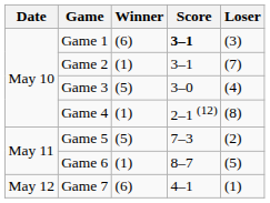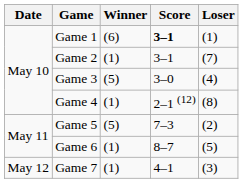 <table class=wikitable>
 <tr>
 <th>Date</th>
 <th>Game</th>
 <th>Winner</th>
 <th>Score</th>
 <th>Loser</th>
 </tr>
 <tr>
 <td rowspan=4>May 10</td>
 <td>Game 1</td>
 <td>(6) </td>
 <td><strong>3–1</strong></td>
-<td>(3) </td>
+<td>(1) </td>
 </tr>
 <tr>
 <td>Game 2</td>
 <td>(1) </td>
 <td>3–1</td>
 <td>(7) </td>
 </tr>
 <tr>
 <td>Game 3</td>
 <td>(5) </td>
 <td>3–0</td>
 <td>(4) </td>
 </tr>
 <tr>
 <td>Game 4</td>
 <td>(1) </td>
 <td>2–1 <sup>(12)</sup></td>
 <td>(8) </td>
 </tr>
 <tr>
 <td rowspan=2>May 11</td>
 <td>Game 5</td>
 <td>(5) </td>
 <td>7–3</td>
 <td>(2) </td>
 </tr>
 <tr>
 <td>Game 6</td>
 <td>(1) </td>
 <td>8–7</td>
 <td>(5) </td>
 </tr>
 <tr>
 <td>May 12</td>
 <td>Game 7</td>
-<td>(6) </td>
+<td>(1) </td>
 <td>4–1</td>
-<td>(1) </td>
+<td>(3) </td>
 </tr>
 </table>
